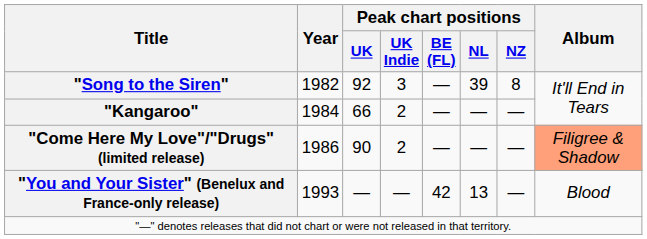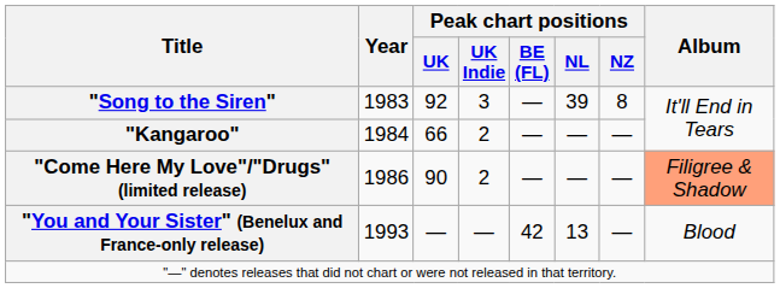 <table class="wikitable plainrowheaders" style="text-align:center;">
 <tr>
 <th rowspan="2" scope="col" style="width:17em;">Title</th>
 <th rowspan="2" scope="col" style="width:2em;">Year</th>
 <th colspan="5">Peak chart positions</th>
 <th rowspan="2">Album</th>
 </tr>
 <tr>
 <th scope="col" style="width:2em;font-size:90%;"><a href='#'>UK</a><br></th>
 <th scope="col" style="width:2em;font-size:90%;"><a href='#'>UK Indie</a><br></th>
 <th scope="col" style="width:2em;font-size:90%;"><a href='#'>BE (FL)</a><br></th>
 <th scope="col" style="width:2em;font-size:90%;"><a href='#'>NL</a><br></th>
 <th scope="col" style="width:2em;font-size:90%;"><a href='#'>NZ</a><br></th>
 </tr>
 <tr>
 <th scope="row">"<a href='#'>Song to the Siren</a>"</th>
-<td>1982</td>
+<td>1983</td>
 <td>92</td>
 <td>3</td>
 <td>—</td>
 <td>39</td>
 <td>8</td>
 <td rowspan="2"><em>It'll End in Tears</em></td>
 </tr>
 <tr>
 <th scope="row">"Kangaroo"</th>
 <td>1984</td>
 <td>66</td>
 <td>2</td>
 <td>—</td>
 <td>—</td>
 <td>—</td>
 </tr>
 <tr>
 <th scope="row">"Come Here My Love"/"Drugs" <small>(limited release)</small></th>
 <td>1986</td>
 <td>90</td>
 <td>2</td>
 <td>—</td>
 <td>—</td>
 <td>—</td>
 <td style="background: lightsalmon;"><em>Filigree & Shadow</em></td>
 </tr>
 <tr>
 <th scope="row">"<a href='#'>You and Your Sister</a>" <small>(Benelux and France-only release)</small></th>
 <td>1993</td>
 <td>—</td>
 <td>—</td>
 <td>42</td>
 <td>13</td>
 <td>—</td>
 <td><em>Blood</em></td>
 </tr>
 <tr>
 <td colspan="8" style="font-size:8pt">"—" denotes releases that did not chart or were not released in that territory.</td>
 </tr>
 </table>
